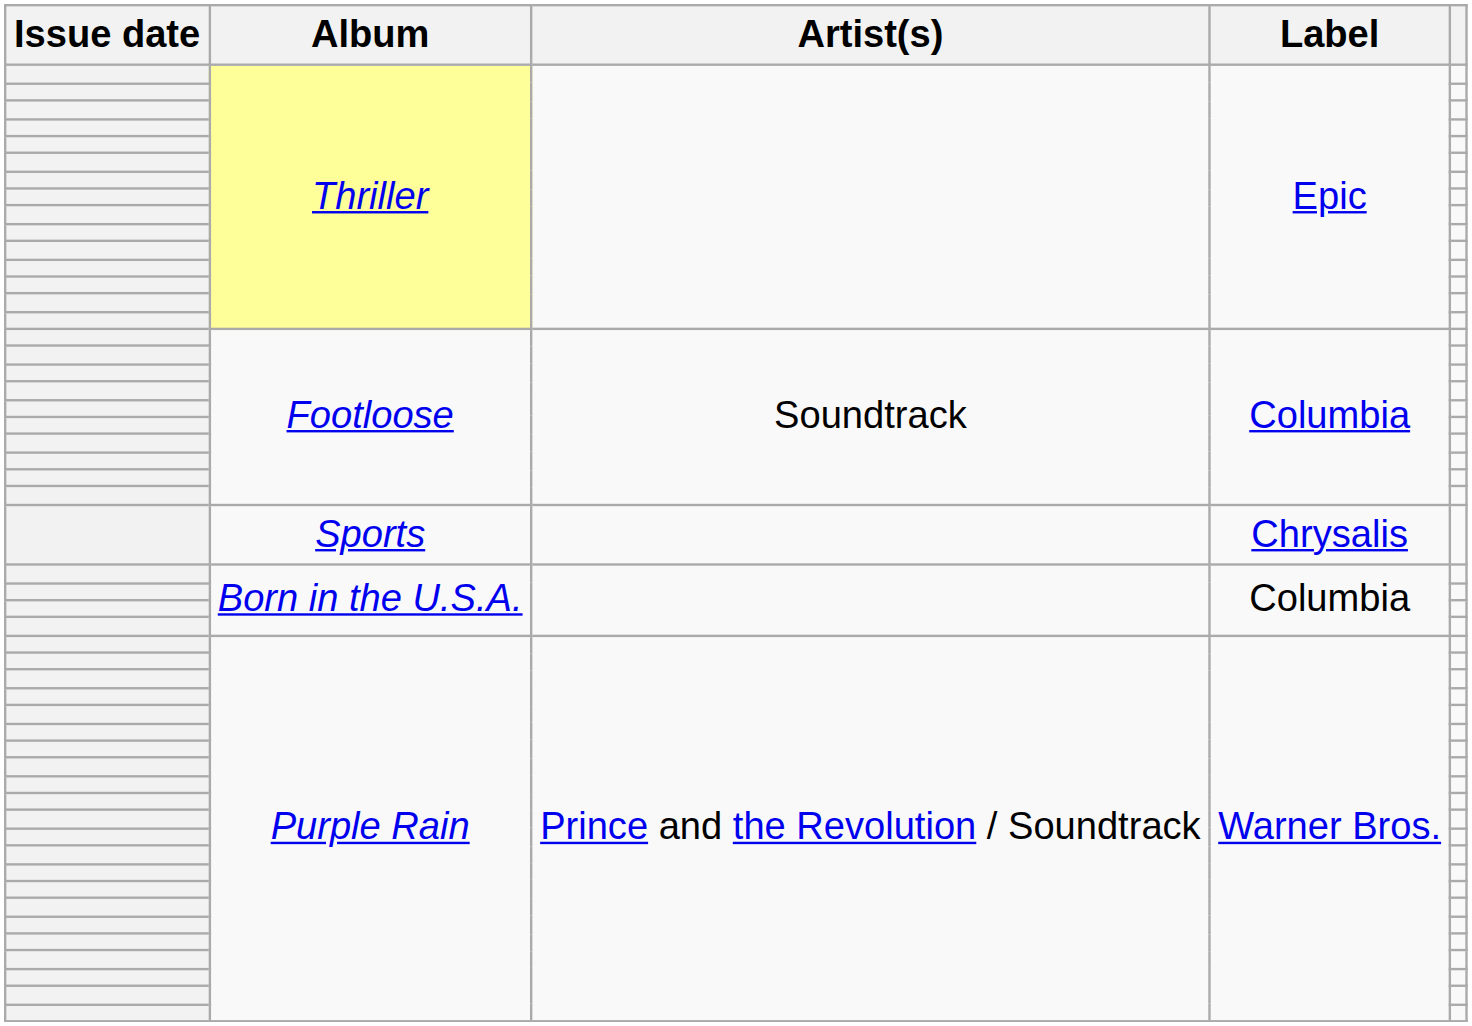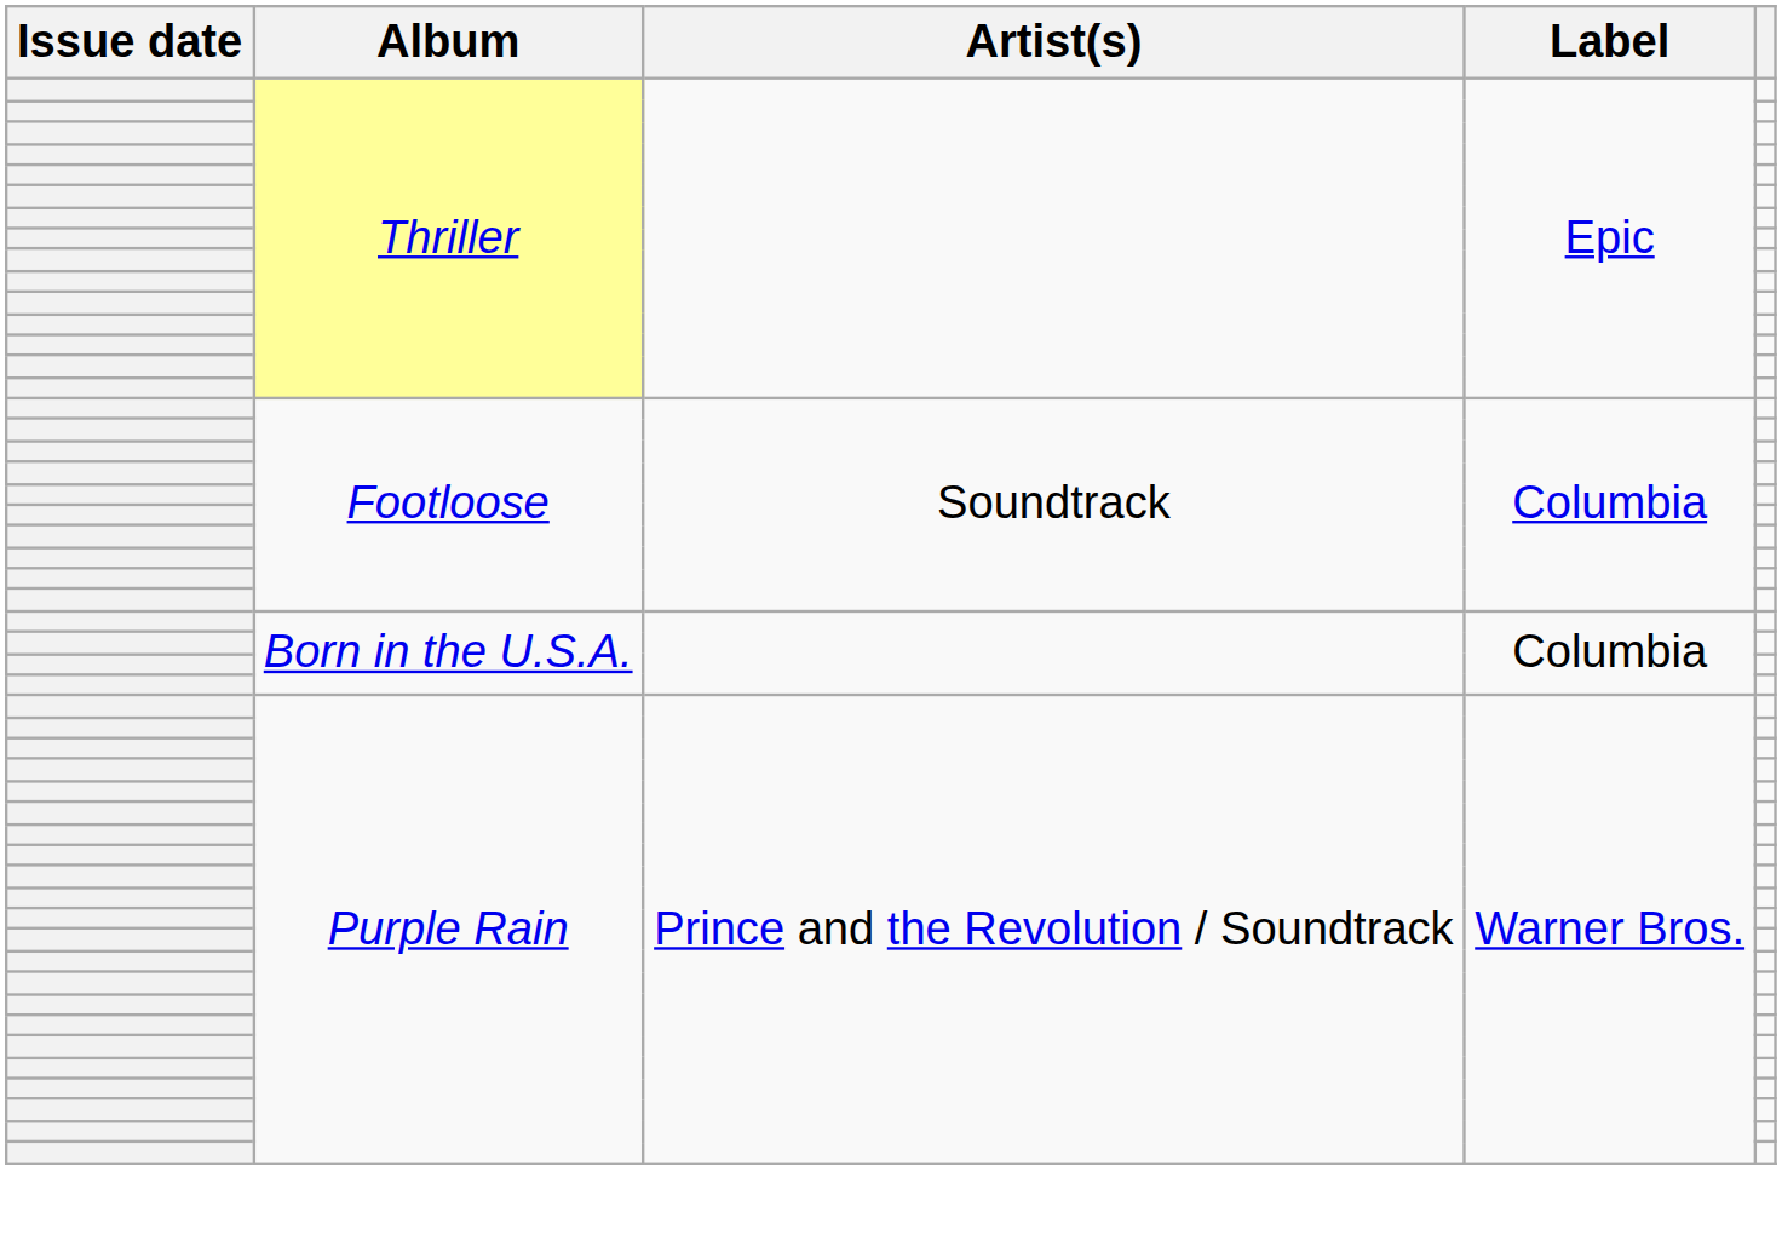 <table class="wikitable sortable plainrowheaders" style="text-align: center">
 <tr>
 <th scope=col>Issue date</th>
 <th scope=col>Album</th>
 <th scope=col>Artist(s)</th>
 <th scope=col>Label</th>
 <th scope=col class="unsortable"></th>
 </tr>
 <tr>
 <th scope="row"></th>
 <td bgcolor=#FFFF99 style="text-align: center;" rowspan=15><em><a href='#'>Thriller</a></em> </td>
 <td style="text-align: center;" rowspan=15></td>
 <td style="text-align: center;" rowspan=15><a href='#'>Epic</a></td>
 <td></td>
 </tr>
 <tr>
 <th scope="row"></th>
 <td></td>
 </tr>
 <tr>
 <th scope="row"></th>
 <td></td>
 </tr>
 <tr>
 <th scope="row"></th>
 <td></td>
 </tr>
 <tr>
 <th scope="row"></th>
 <td></td>
 </tr>
 <tr>
 <th scope="row"></th>
 <td></td>
 </tr>
 <tr>
 <th scope="row"></th>
 <td></td>
 </tr>
 <tr>
 <th scope="row"></th>
 <td></td>
 </tr>
 <tr>
 <th scope="row"></th>
 <td></td>
 </tr>
 <tr>
 <th scope="row"></th>
 <td></td>
 </tr>
 <tr>
 <th scope="row"></th>
 <td></td>
 </tr>
 <tr>
 <th scope="row"></th>
 <td></td>
 </tr>
 <tr>
 <th scope="row"></th>
 <td></td>
 </tr>
 <tr>
 <th scope="row"></th>
 <td></td>
 </tr>
 <tr>
 <th scope="row"></th>
 <td></td>
 </tr>
 <tr>
 <th scope="row"></th>
 <td style="text-align: center;" rowspan=10><em><a href='#'>Footloose</a></em></td>
 <td style="text-align: center;" rowspan=10>Soundtrack</td>
 <td style="text-align: center;" rowspan=10><a href='#'>Columbia</a></td>
 <td></td>
 </tr>
 <tr>
 <th scope="row"></th>
 <td></td>
 </tr>
 <tr>
 <th scope="row"></th>
 <td></td>
 </tr>
 <tr>
 <th scope="row"></th>
 <td></td>
 </tr>
 <tr>
 <th scope="row"></th>
 <td></td>
 </tr>
 <tr>
 <th scope="row"></th>
 <td></td>
 </tr>
 <tr>
 <th scope="row"></th>
 <td></td>
 </tr>
 <tr>
 <th scope="row"></th>
 <td></td>
 </tr>
 <tr>
 <th scope="row"></th>
 <td></td>
 </tr>
 <tr>
 <th scope="row"></th>
 <td></td>
 </tr>
 <tr>
 <th scope="row"></th>
-<td style="text-align: center;"><em><a href='#'>Sports</a></em></td>
-<td style="text-align: center;"></td>
-<td style="text-align: center;"><a href='#'>Chrysalis</a></td>
-<td></td>
-</tr>
-<tr>
-<th scope="row"></th>
 <td style="text-align: center;" rowspan=4><em><a href='#'>Born in the U.S.A.</a></em></td>
 <td style="text-align: center;" rowspan=4></td>
 <td style="text-align: center;" rowspan=4>Columbia</td>
 <td></td>
 </tr>
 <tr>
 <th scope="row"></th>
 <td></td>
 </tr>
 <tr>
 <th scope="row"></th>
 <td></td>
 </tr>
 <tr>
 <th scope="row"></th>
 <td></td>
 </tr>
 <tr>
 <th scope="row"></th>
 <td style="text-align: center;" rowspan=22><em><a href='#'>Purple Rain</a></em></td>
 <td style="text-align: center;" rowspan=22><a href='#'>Prince</a> and <a href='#'>the Revolution</a> / Soundtrack</td>
 <td style="text-align: center;" rowspan=22><a href='#'>Warner Bros.</a></td>
 <td></td>
 </tr>
 <tr>
 <th scope="row"></th>
 <td></td>
 </tr>
 <tr>
 <th scope="row"></th>
 <td></td>
 </tr>
 <tr>
 <th scope="row"></th>
 <td></td>
 </tr>
 <tr>
 <th scope="row"></th>
 <td></td>
 </tr>
 <tr>
 <th scope="row"></th>
 <td></td>
 </tr>
 <tr>
 <th scope="row"></th>
 <td></td>
 </tr>
 <tr>
 <th scope="row"></th>
 <td></td>
 </tr>
 <tr>
 <th scope="row"></th>
 <td></td>
 </tr>
 <tr>
 <th scope="row"></th>
 <td></td>
 </tr>
 <tr>
 <th scope="row"></th>
 <td></td>
 </tr>
 <tr>
 <th scope="row"></th>
 <td></td>
 </tr>
 <tr>
 <th scope="row"></th>
 <td></td>
 </tr>
 <tr>
 <th scope="row"></th>
 <td></td>
 </tr>
 <tr>
 <th scope="row"></th>
 <td></td>
 </tr>
 <tr>
 <th scope="row"></th>
 <td></td>
 </tr>
 <tr>
 <th scope="row"></th>
 <td></td>
 </tr>
 <tr>
 <th scope="row"></th>
 <td></td>
 </tr>
 <tr>
 <th scope="row"></th>
 <td></td>
 </tr>
 <tr>
 <th scope="row"></th>
 <td></td>
 </tr>
 <tr>
 <th scope="row"></th>
 <td></td>
 </tr>
 <tr>
 <th scope="row"></th>
 <td></td>
 </tr>
 <tr>
 </tr>
 </table>
